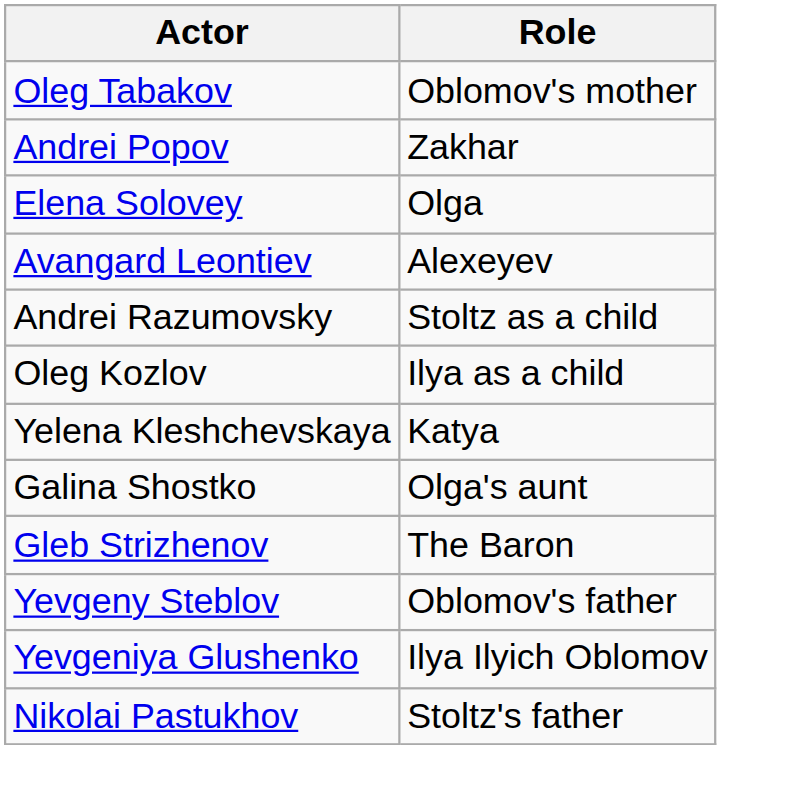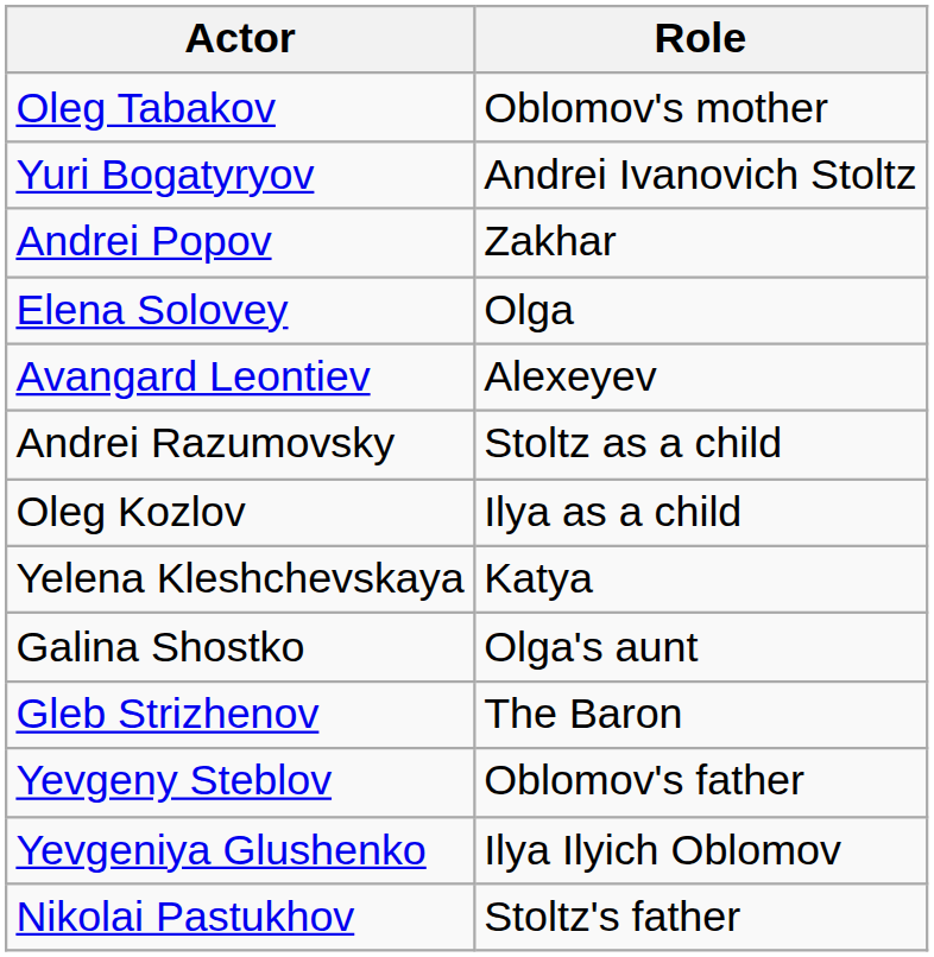 <table class="wikitable">
 <tr>
 <th>Actor</th>
 <th>Role</th>
 </tr>
 <tr>
 <td><a href='#'>Oleg Tabakov</a></td>
 <td>Oblomov's mother</td>
+</tr>
+<tr>
+<td><a href='#'>Yuri Bogatyryov</a></td>
+<td>Andrei Ivanovich Stoltz</td>
 </tr>
 <tr>
 <td><a href='#'>Andrei Popov</a></td>
 <td>Zakhar</td>
 </tr>
 <tr>
 <td><a href='#'>Elena Solovey</a></td>
 <td>Olga</td>
 </tr>
 <tr>
 <td><a href='#'>Avangard Leontiev</a></td>
 <td>Alexeyev</td>
 </tr>
 <tr>
 <td>Andrei Razumovsky</td>
 <td>Stoltz as a child</td>
 </tr>
 <tr>
 <td>Oleg Kozlov</td>
 <td>Ilya as a child</td>
 </tr>
 <tr>
 <td>Yelena Kleshchevskaya</td>
 <td>Katya</td>
 </tr>
 <tr>
 <td>Galina Shostko</td>
 <td>Olga's aunt</td>
 </tr>
 <tr>
 <td><a href='#'>Gleb Strizhenov</a></td>
 <td>The Baron</td>
 </tr>
 <tr>
 <td><a href='#'>Yevgeny Steblov </a></td>
 <td>Oblomov's father</td>
 </tr>
 <tr>
 <td><a href='#'>Yevgeniya Glushenko</a></td>
 <td>Ilya Ilyich Oblomov</td>
 </tr>
 <tr>
 <td><a href='#'>Nikolai Pastukhov</a></td>
 <td>Stoltz's father</td>
 </tr>
 </table>
